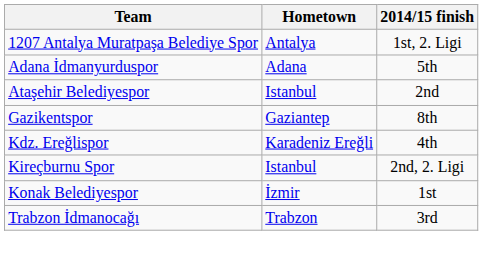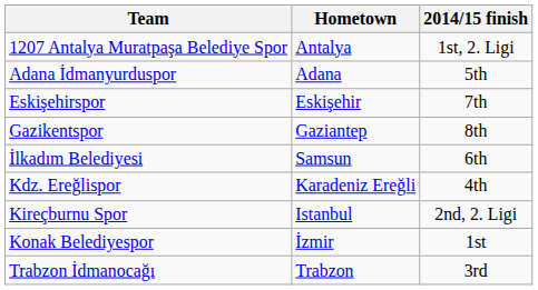 <table class="wikitable sortable">
 <tr>
 <th>Team</th>
 <th>Hometown</th>
 <th data-sort-type="number">2014/15 finish</th>
 </tr>
 <tr>
 <td><a href='#'>1207 Antalya Muratpaşa Belediye Spor</a></td>
 <td><a href='#'>Antalya</a></td>
 <td align=center>1st, 2. Ligi</td>
 </tr>
 <tr>
 <td><a href='#'>Adana İdmanyurduspor</a></td>
 <td><a href='#'>Adana</a></td>
 <td align=center>5th</td>
 </tr>
 <tr>
-<td><a href='#'>Ataşehir Belediyespor</a></td>
-<td><a href='#'>Istanbul</a></td>
-<td align=center>2nd</td>
+<td><a href='#'>Eskişehirspor</a></td>
+<td><a href='#'>Eskişehir</a></td>
+<td align=center>7th</td>
 </tr>
 <tr>
 <td><a href='#'>Gazikentspor</a></td>
 <td><a href='#'>Gaziantep</a></td>
 <td align=center>8th</td>
+</tr>
+<tr>
+<td><a href='#'>İlkadım Belediyesi</a></td>
+<td><a href='#'>Samsun</a></td>
+<td align=center>6th</td>
 </tr>
 <tr>
 <td><a href='#'>Kdz. Ereğlispor</a></td>
 <td><a href='#'>Karadeniz Ereğli</a></td>
 <td align=center>4th</td>
 </tr>
 <tr>
 <td><a href='#'>Kireçburnu Spor</a></td>
 <td><a href='#'>Istanbul</a></td>
 <td align=center>2nd, 2. Ligi</td>
 </tr>
 <tr>
 <td><a href='#'>Konak Belediyespor</a></td>
 <td><a href='#'>İzmir</a></td>
 <td align=center>1st</td>
 </tr>
 <tr>
 <td><a href='#'>Trabzon İdmanocağı</a></td>
 <td><a href='#'>Trabzon</a></td>
 <td align=center>3rd</td>
 </tr>
 </table>
